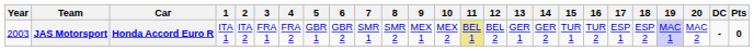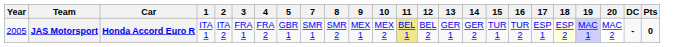 <table class="wikitable" style="text-align:center; font-size:85%">
 <tr>
 <th>Year</th>
 <th>Team</th>
 <th>Car</th>
 <th>1</th>
 <th>2</th>
 <th>3</th>
 <th>4</th>
 <th>5</th>
-<th>6</th>
 <th>7</th>
 <th>8</th>
 <th>9</th>
 <th>10</th>
 <th>11</th>
 <th>12</th>
 <th>13</th>
 <th>14</th>
 <th>15</th>
 <th>16</th>
 <th>17</th>
 <th>18</th>
 <th>19</th>
 <th>20</th>
 <th>DC</th>
 <th>Pts</th>
 </tr>
 <tr>
-<td><a href='#'>2003</a></td>
+<td><a href='#'>2005</a></td>
 <th nowrap><a href='#'>JAS Motorsport</a></th>
 <th nowrap><a href='#'>Honda Accord Euro R</a></th>
 <td><a href='#'>ITA<br>1</a><br></td>
 <td><a href='#'>ITA<br>2</a><br></td>
 <td><a href='#'>FRA<br>1</a><br></td>
 <td><a href='#'>FRA<br>2</a><br></td>
 <td><a href='#'>GBR<br>1</a><br></td>
-<td><a href='#'>GBR<br>2</a><br></td>
 <td><a href='#'>SMR<br>1</a><br></td>
 <td><a href='#'>SMR<br>2</a><br></td>
 <td><a href='#'>MEX<br>1</a><br></td>
 <td><a href='#'>MEX<br>2</a><br></td>
 <td style="background: khaki;"><a href='#'>BEL<br>1</a><br></td>
 <td><a href='#'>BEL<br>2</a><br></td>
 <td><a href='#'>GER<br>1</a><br></td>
 <td><a href='#'>GER<br>2</a><br></td>
 <td><a href='#'>TUR<br>1</a><br></td>
 <td><a href='#'>TUR<br>2</a><br></td>
 <td><a href='#'>ESP<br>1</a><br></td>
-<td><a href='#'>ESP<br>2</a><br></td>
+<td style="background: lightyellow;"><a href='#'>ESP<br>2</a><br></td>
 <td style="background:#cfcfff;"><a href='#'>MAC<br>1</a><br></td>
 <td style="background:#ffffff;"><a href='#'>MAC<br>2</a><br></td>
 <td><strong>-</strong></td>
 <td><strong>0</strong></td>
 </tr>
 </table>
